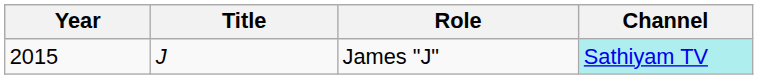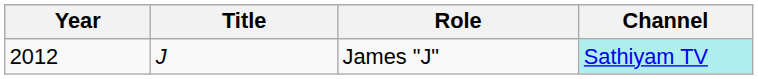 <table class="wikitable sortable" border="1">
 <tr style="background:#B0C4DE;">
 <th style="width:100px;">Year</th>
 <th style="width:130px;">Title</th>
 <th style="width:170px;">Role</th>
 <th style="width:120px;">Channel</th>
 </tr>
 <tr>
-<td>2015</td>
+<td>2012</td>
 <td><em>J</em></td>
 <td>James "J"</td>
 <td style="background: paleturquoise;"><a href='#'>Sathiyam TV</a></td>
 </tr>
 </table>
